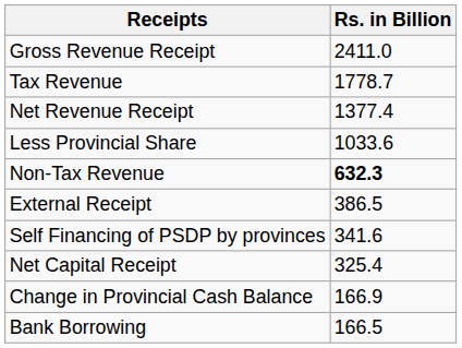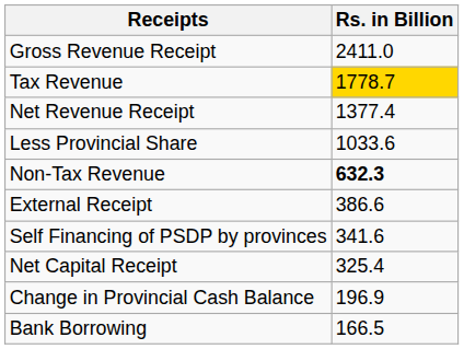 <table class="wikitable">
 <tr>
 <th>Receipts</th>
 <th>Rs. in Billion</th>
 </tr>
 <tr>
 <td>Gross Revenue Receipt</td>
 <td>2411.0</td>
 </tr>
 <tr>
 <td>Tax Revenue</td>
-<td>1778.7</td>
+<td style="background: gold;">1778.7</td>
 </tr>
 <tr>
 <td>Net Revenue Receipt</td>
 <td>1377.4</td>
 </tr>
 <tr>
 <td>Less Provincial Share</td>
 <td>1033.6</td>
 </tr>
 <tr>
 <td>Non-Tax Revenue</td>
 <td><strong>632.3</strong></td>
 </tr>
 <tr>
 <td>External Receipt</td>
-<td>386.5</td>
+<td>386.6</td>
 </tr>
 <tr>
 <td>Self Financing of PSDP by provinces</td>
 <td>341.6</td>
 </tr>
 <tr>
 <td>Net Capital Receipt</td>
 <td>325.4</td>
 </tr>
 <tr>
 <td>Change in Provincial Cash Balance</td>
-<td>166.9</td>
+<td>196.9</td>
 </tr>
 <tr>
 <td>Bank Borrowing</td>
 <td>166.5</td>
 </tr>
 </table>
